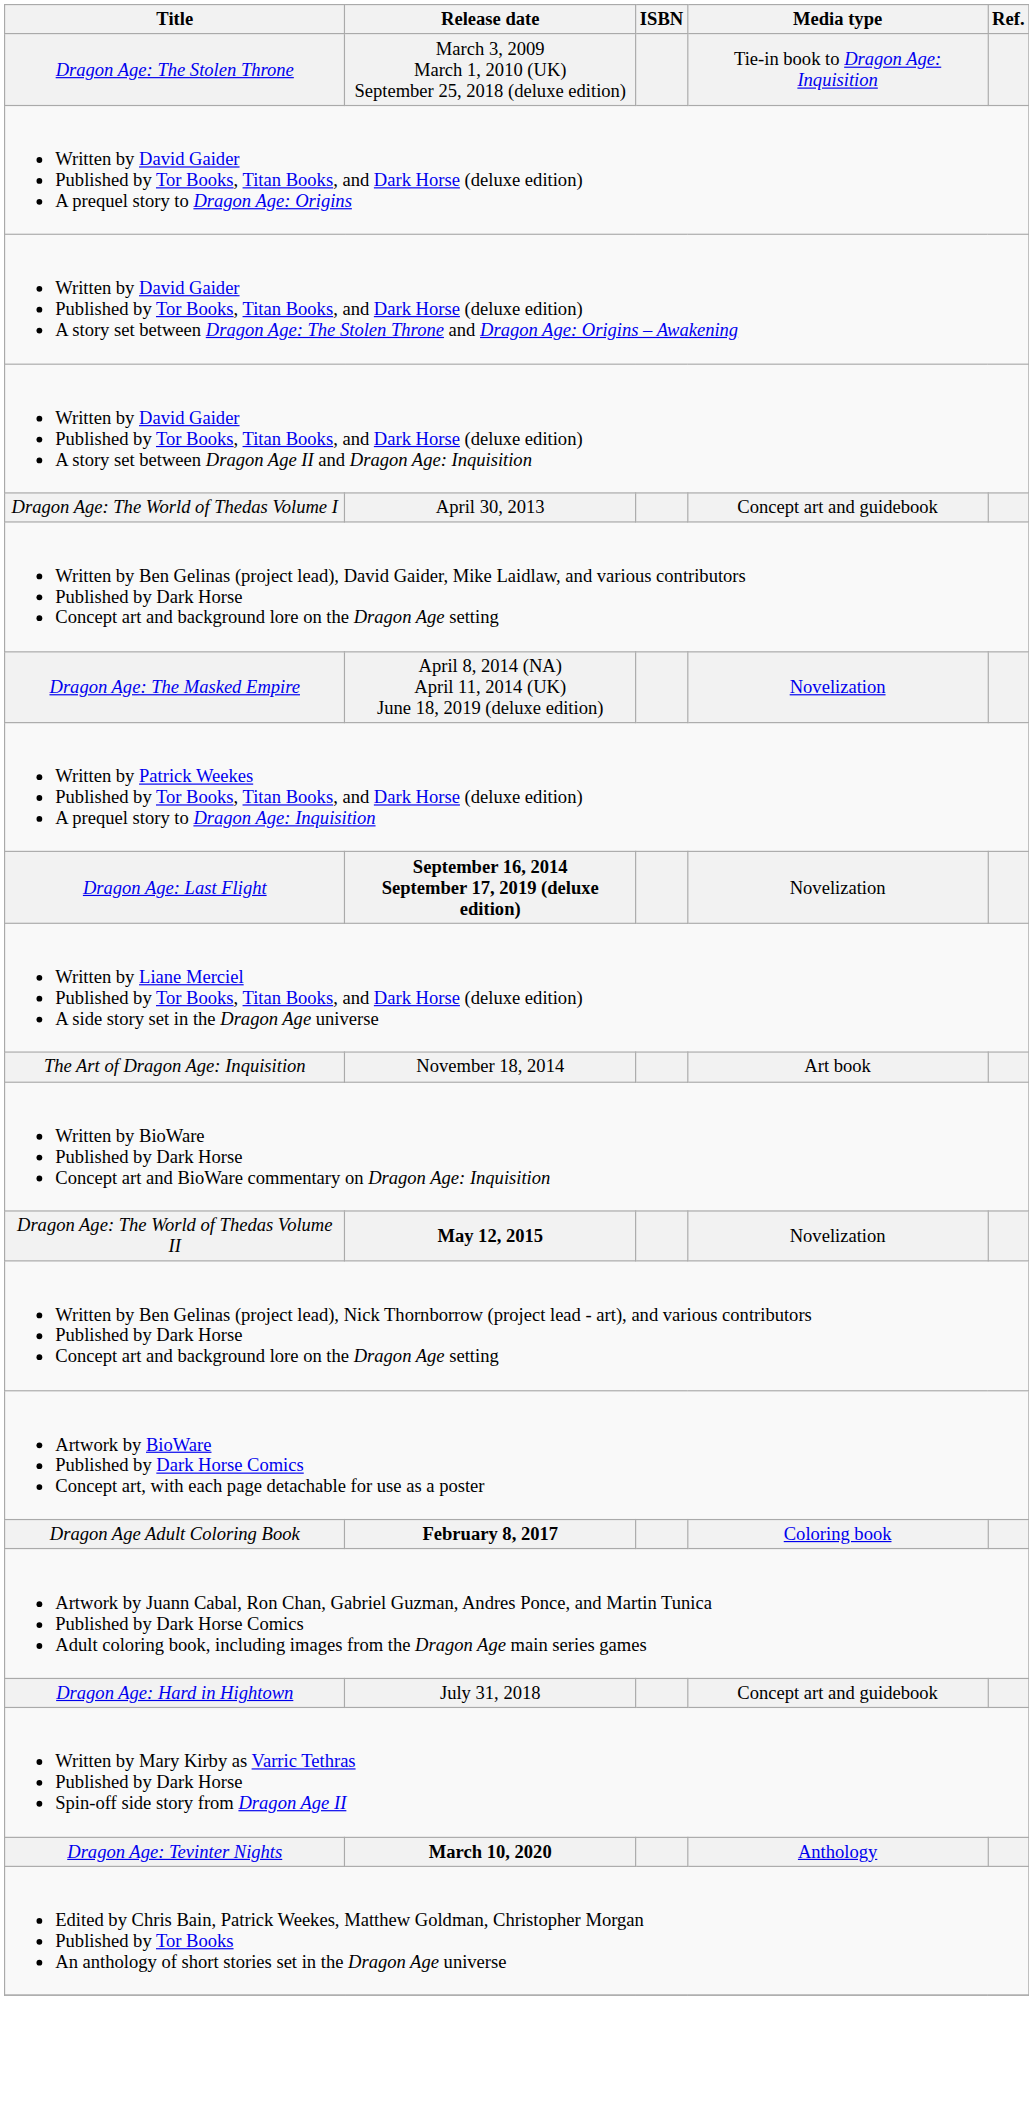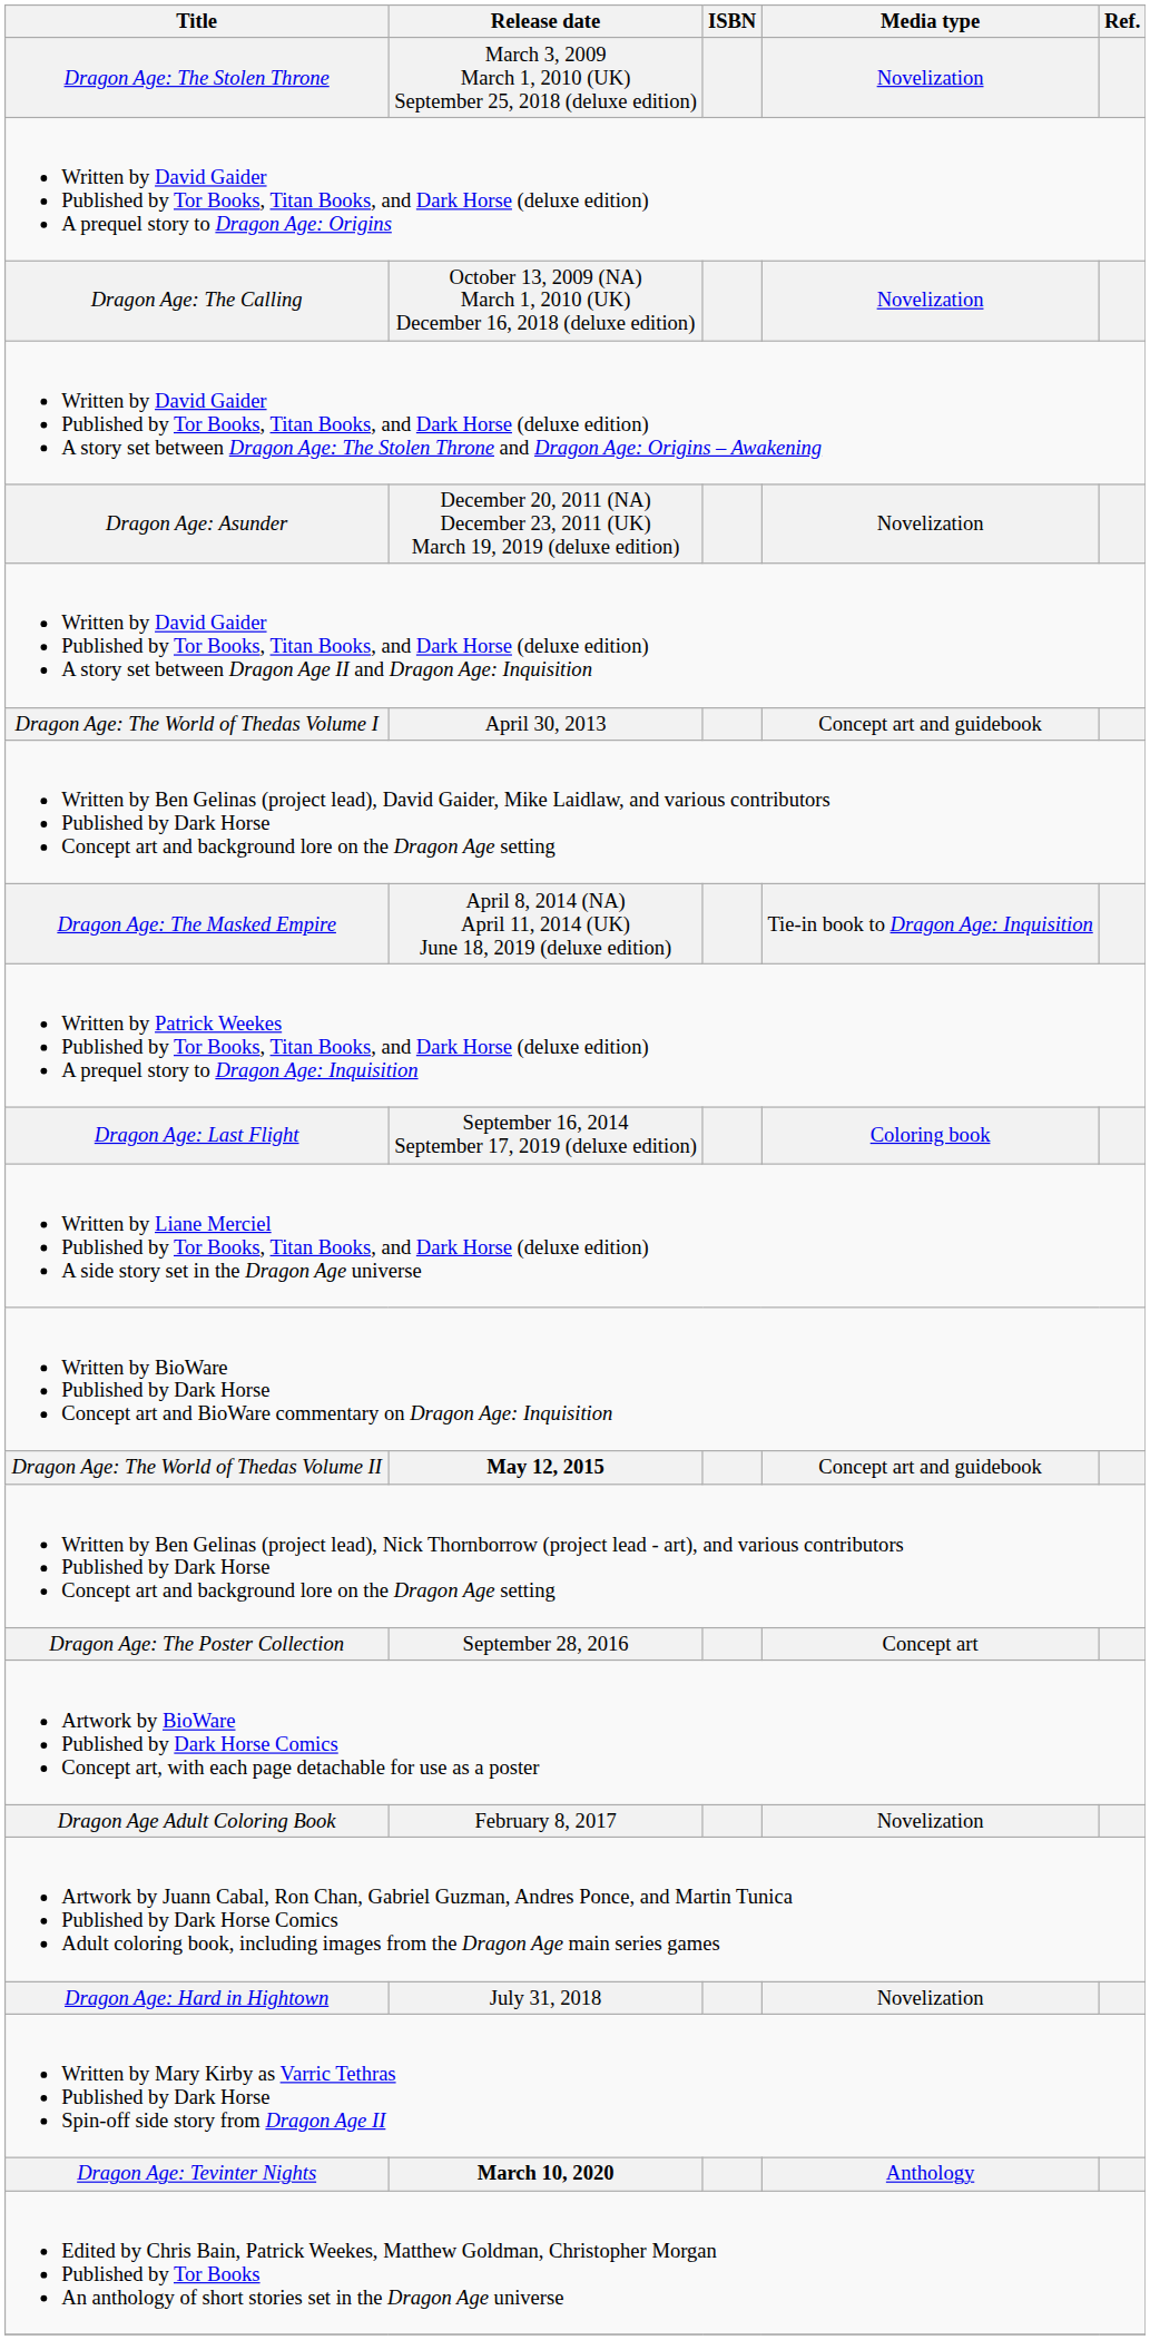 <table class="wikitable" width="100%">
 <tr style="text-align: center;">
 <th scope="col">Title</th>
 <th scope="col">Release date</th>
 <th scope="col">ISBN</th>
 <th scope="col">Media type</th>
 <th scope="col">Ref.</th>
 </tr>
 <tr bgcolor="#F2F2F2" align="center">
 <th scope="row" style="font-weight:normal;"><em><a href='#'>Dragon Age: The Stolen Throne</a></em></th>
 <td>March 3, 2009 <br> March 1, 2010 (UK)<br> September 25, 2018 (deluxe edition)</td>
 <td></td>
-<td>Tie-in book to <em><a href='#'>Dragon Age: Inquisition</a></em></td>
+<td><a href='#'>Novelization</a></td>
 <td></td>
 </tr>
 <tr>
 <td colspan="5"><br><ul><li>Written by <a href='#'>David Gaider</a></li><li>Published by <a href='#'>Tor Books</a>, <a href='#'>Titan Books</a>, and <a href='#'>Dark Horse</a> (deluxe edition)</li><li>A prequel story to <em><a href='#'>Dragon Age: Origins</a></em></li></ul></td>
 </tr>
+<tr bgcolor="#F2F2F2" align="center">
+<th scope="row" style="font-weight:normal;"><em>Dragon Age: The Calling</em></th>
+<td>October 13, 2009 (NA) <br>March 1, 2010 (UK) <br>December 16, 2018 (deluxe edition)</td>
+<td></td>
+<td><a href='#'>Novelization</a></td>
+<td></td>
+</tr>
 <tr>
 <td colspan="5"><br><ul><li>Written by <a href='#'>David Gaider</a></li><li>Published by <a href='#'>Tor Books</a>, <a href='#'>Titan Books</a>, and <a href='#'>Dark Horse</a> (deluxe edition)</li><li>A story set between <em><a href='#'>Dragon Age: The Stolen Throne</a></em> and <em><a href='#'>Dragon Age: Origins – Awakening</a></em></li></ul></td>
+</tr>
+<tr bgcolor="#F2F2F2" align="center">
+<th scope="row" style="font-weight:normal;"><em>Dragon Age: Asunder</em></th>
+<td>December 20, 2011 (NA) <br> December 23, 2011 (UK) <br> March 19, 2019 (deluxe edition)</td>
+<td></td>
+<td>Novelization</td>
+<td></td>
 </tr>
 <tr>
 <td colspan="5"><br><ul><li>Written by <a href='#'>David Gaider</a></li><li>Published by <a href='#'>Tor Books</a>, <a href='#'>Titan Books</a>, and <a href='#'>Dark Horse</a> (deluxe edition)</li><li>A story set between <em>Dragon Age II</em> and <em>Dragon Age: Inquisition</em></li></ul></td>
 </tr>
 <tr bgcolor="#F2F2F2" align="center">
 <th scope="row" style="font-weight:normal;"><em>Dragon Age: The World of Thedas Volume I</em></th>
 <td>April 30, 2013</td>
 <td></td>
 <td>Concept art and guidebook</td>
 <td></td>
 </tr>
 <tr>
 <td colspan="5"><br><ul><li>Written by Ben Gelinas (project lead), David Gaider, Mike Laidlaw, and various contributors</li><li>Published by Dark Horse</li><li>Concept art and background lore on the <em>Dragon Age</em> setting</li></ul></td>
 </tr>
 <tr bgcolor="#F2F2F2" align="center">
 <th scope="row" style="font-weight:normal;"><em><a href='#'>Dragon Age: The Masked Empire</a></em></th>
 <td>April 8, 2014 (NA) <br> April 11, 2014 (UK) <br> June 18, 2019 (deluxe edition)</td>
 <td></td>
-<td><a href='#'>Novelization</a></td>
+<td>Tie-in book to <em><a href='#'>Dragon Age: Inquisition</a></em></td>
 <td></td>
 </tr>
 <tr>
 <td colspan="5"><br><ul><li>Written by <a href='#'>Patrick Weekes</a></li><li>Published by <a href='#'>Tor Books</a>, <a href='#'>Titan Books</a>, and <a href='#'>Dark Horse</a> (deluxe edition)</li><li>A prequel story to <em><a href='#'>Dragon Age: Inquisition</a></em></li></ul></td>
 </tr>
 <tr bgcolor="#F2F2F2" align="center">
 <th scope="row" style="font-weight:normal;"><em><a href='#'>Dragon Age: Last Flight</a></em></th>
-<td><strong>September 16, 2014 <br>September 17, 2019 (deluxe edition)</strong></td>
+<td>September 16, 2014 <br>September 17, 2019 (deluxe edition)</td>
 <td></td>
-<td>Novelization</td>
+<td><a href='#'>Coloring book</a></td>
 <td></td>
 </tr>
 <tr>
 <td colspan="5"><br><ul><li>Written by <a href='#'>Liane Merciel</a></li><li>Published by <a href='#'>Tor Books</a>, <a href='#'>Titan Books</a>, and <a href='#'>Dark Horse</a> (deluxe edition)</li><li>A side story set in the <em>Dragon Age</em> universe</li></ul></td>
-</tr>
-<tr bgcolor="#F2F2F2" align="center">
-<th scope="row" style="font-weight:normal;"><em>The Art of Dragon Age: Inquisition</em></th>
-<td>November 18, 2014</td>
-<td></td>
-<td>Art book</td>
-<td></td>
 </tr>
 <tr>
 <td colspan="5"><br><ul><li>Written by BioWare</li><li>Published by Dark Horse</li><li>Concept art and BioWare commentary on <em>Dragon Age: Inquisition</em></li></ul></td>
 </tr>
 <tr bgcolor="#F2F2F2" align="center">
 <th scope="row" style="font-weight:normal;"><em>Dragon Age: The World of Thedas Volume II</em></th>
 <td><strong>May 12, 2015</strong></td>
 <td></td>
-<td>Novelization</td>
+<td>Concept art and guidebook</td>
 <td></td>
 </tr>
 <tr>
 <td colspan="5"><br><ul><li>Written by Ben Gelinas (project lead), Nick Thornborrow (project lead - art), and various contributors</li><li>Published by Dark Horse</li><li>Concept art and background lore on the <em>Dragon Age</em> setting</li></ul></td>
+</tr>
+<tr bgcolor="#F2F2F2" align="center">
+<th scope="row" style="font-weight:normal;"><em>Dragon Age: The Poster Collection</em></th>
+<td>September 28, 2016</td>
+<td></td>
+<td>Concept art</td>
+<td></td>
 </tr>
 <tr>
 <td colspan="5"><br><ul><li>Artwork by <a href='#'>BioWare</a></li><li>Published by <a href='#'>Dark Horse Comics</a></li><li>Concept art, with each page detachable for use as a poster</li></ul></td>
 </tr>
 <tr bgcolor="#F2F2F2" align="center">
 <th scope="row" style="font-weight:normal;"><em>Dragon Age Adult Coloring Book</em></th>
-<td><strong>February 8, 2017</strong></td>
+<td>February 8, 2017</td>
 <td></td>
-<td><a href='#'>Coloring book</a></td>
+<td>Novelization</td>
 <td></td>
 </tr>
 <tr>
 <td colspan="5"><br><ul><li>Artwork by Juann Cabal, Ron Chan, Gabriel Guzman, Andres Ponce, and Martin Tunica</li><li>Published by Dark Horse Comics</li><li>Adult coloring book, including images from the <em>Dragon Age</em> main series games</li></ul></td>
 </tr>
 <tr bgcolor="#F2F2F2" align="center">
 <th scope="row" style="font-weight:normal;"><em><a href='#'>Dragon Age: Hard in Hightown</a></em></th>
 <td>July 31, 2018</td>
 <td></td>
-<td>Concept art and guidebook</td>
+<td>Novelization</td>
 <td></td>
 </tr>
 <tr>
 <td colspan="5"><br><ul><li>Written by Mary Kirby as <a href='#'>Varric Tethras</a></li><li>Published by Dark Horse</li><li>Spin-off side story from <em><a href='#'>Dragon Age II</a></em></li></ul></td>
 </tr>
 <tr bgcolor="#F2F2F2" align="center">
 <th scope="row" style="font-weight:normal;"><em><a href='#'>Dragon Age: Tevinter Nights</a></em></th>
 <td><strong>March 10, 2020</strong></td>
 <td></td>
 <td><a href='#'>Anthology</a></td>
 <td></td>
 </tr>
 <tr>
 <td colspan="5"><br><ul><li>Edited by Chris Bain, Patrick Weekes, Matthew Goldman, Christopher Morgan</li><li>Published by <a href='#'>Tor Books</a></li><li>An anthology of short stories set in the <em>Dragon Age</em> universe</li></ul></td>
 </tr>
 <tr bgcolor="#F2F2F2" align="center">
 </tr>
 </table>
